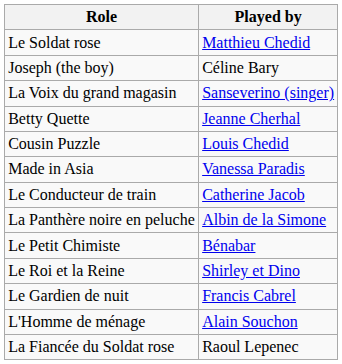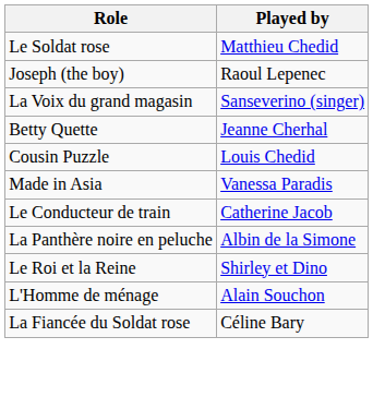 <table class="wikitable">
 <tr>
 <th>Role</th>
 <th>Played by</th>
 </tr>
 <tr>
 <td>Le Soldat rose</td>
 <td><a href='#'>Matthieu Chedid</a></td>
 </tr>
 <tr>
 <td>Joseph (the boy)</td>
-<td>Céline Bary</td>
+<td>Raoul Lepenec</td>
 </tr>
 <tr>
 <td>La Voix du grand magasin</td>
 <td><a href='#'>Sanseverino (singer)</a></td>
 </tr>
 <tr>
 <td>Betty Quette</td>
 <td><a href='#'>Jeanne Cherhal</a></td>
 </tr>
 <tr>
 <td>Cousin Puzzle</td>
 <td><a href='#'>Louis Chedid</a></td>
 </tr>
 <tr>
 <td>Made in Asia</td>
 <td><a href='#'>Vanessa Paradis</a></td>
 </tr>
 <tr>
 <td>Le Conducteur de train</td>
 <td><a href='#'>Catherine Jacob</a></td>
 </tr>
 <tr>
 <td>La Panthère noire en peluche</td>
 <td><a href='#'>Albin de la Simone</a></td>
 </tr>
 <tr>
-<td>Le Petit Chimiste</td>
-<td><a href='#'>Bénabar</a></td>
-</tr>
-<tr>
 <td>Le Roi et la Reine</td>
 <td><a href='#'>Shirley et Dino</a></td>
-</tr>
-<tr>
-<td>Le Gardien de nuit</td>
-<td><a href='#'>Francis Cabrel</a></td>
 </tr>
 <tr>
 <td>L'Homme de ménage</td>
 <td><a href='#'>Alain Souchon</a></td>
 </tr>
 <tr>
 <td>La Fiancée du Soldat rose</td>
-<td>Raoul Lepenec</td>
+<td>Céline Bary</td>
 </tr>
 </table>
